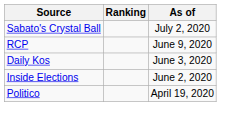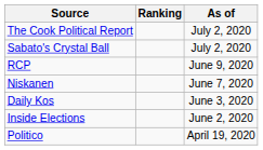 <table class="wikitable" style="text-align:center">
 <tr>
 <th>Source</th>
 <th>Ranking</th>
 <th>As of</th>
+</tr>
+<tr>
+<td align=left><a href='#'>The Cook Political Report</a></td>
+<td></td>
+<td>July 2, 2020</td>
 </tr>
 <tr>
 <td align=left><a href='#'>Sabato's Crystal Ball</a></td>
 <td></td>
 <td>July 2, 2020</td>
 </tr>
 <tr>
 <td align="left"><a href='#'>RCP</a></td>
 <td></td>
 <td>June 9, 2020</td>
+</tr>
+<tr>
+<td align="left"><a href='#'>Niskanen</a></td>
+<td></td>
+<td>June 7, 2020</td>
 </tr>
 <tr>
 <td align="left"><a href='#'>Daily Kos</a></td>
 <td></td>
 <td>June 3, 2020</td>
 </tr>
 <tr>
 <td align=left><a href='#'>Inside Elections</a></td>
 <td></td>
 <td>June 2, 2020</td>
 </tr>
 <tr>
 <td align="left"><a href='#'>Politico</a></td>
 <td></td>
 <td>April 19, 2020</td>
 </tr>
 </table>
